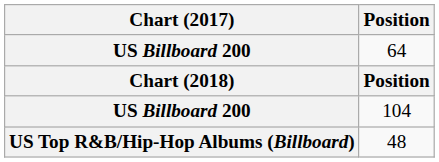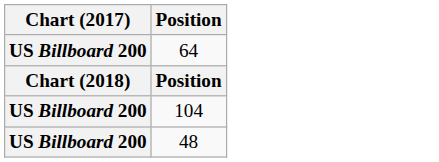 <table class="wikitable plainrowheaders" style="text-align:center">
 <tr>
 <th scope="col">Chart (2017)</th>
 <th scope="col">Position</th>
 </tr>
 <tr>
 <th scope="row">US <em>Billboard</em> 200</th>
 <td>64</td>
 </tr>
 <tr>
 <th scope="col">Chart (2018)</th>
 <th scope="col">Position</th>
 </tr>
 <tr>
 <th scope="row">US <em>Billboard</em> 200</th>
 <td>104</td>
 </tr>
 <tr>
-<th scope="row">US Top R&B/Hip-Hop Albums (<em>Billboard</em>)</th>
+<th scope="row">US <em>Billboard</em> 200</th>
 <td>48</td>
 </tr>
 </table>
